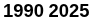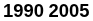 <table align="center">
 <tr>
 <td align="center"></td>
 <td align="center"></td>
 </tr>
 <tr>
 <td align="center"><strong>1990</strong></td>
-<td align="center"><strong>2025</strong><br></td>
+<td align="center"><strong>2005</strong><br></td>
 </tr>
 </table>
